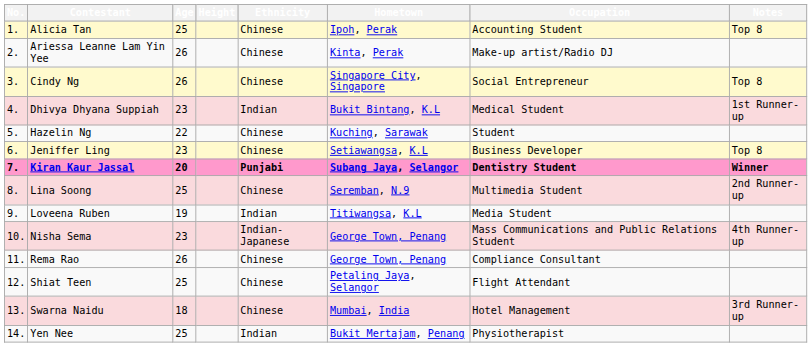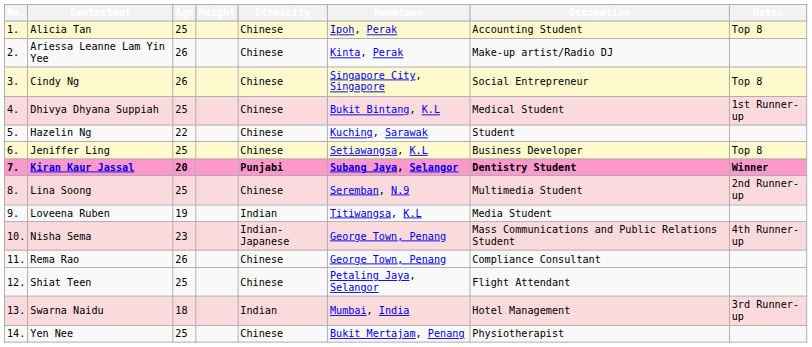 <table class="wikitable sortable" style="font-size: 85%;">
 <tr style="color:#fff; background:gray; text-align:center;">
 <th>No.</th>
 <th>Contestant</th>
 <th>Age</th>
 <th>Height</th>
 <th>Ethnicity</th>
 <th>Hometown</th>
 <th>Occupation</th>
 <th>Notes</th>
 </tr>
 <tr style="background-color:#FFFACD">
 <td>1.</td>
 <td>Alicia Tan</td>
 <td>25</td>
 <td></td>
 <td>Chinese</td>
 <td><a href='#'>Ipoh</a>, <a href='#'>Perak</a></td>
 <td>Accounting Student</td>
 <td>Top 8</td>
 </tr>
 <tr>
 <td>2.</td>
 <td>Ariessa Leanne Lam Yin Yee</td>
 <td>26</td>
 <td></td>
 <td>Chinese</td>
 <td><a href='#'>Kinta</a>, <a href='#'>Perak</a></td>
 <td>Make-up artist/Radio DJ</td>
 <td></td>
 </tr>
 <tr style="background-color:#FFFACD">
 <td>3.</td>
 <td>Cindy Ng</td>
 <td>26</td>
 <td></td>
 <td>Chinese</td>
 <td><a href='#'>Singapore City</a>, <a href='#'>Singapore</a></td>
 <td>Social Entrepreneur</td>
 <td>Top 8</td>
 </tr>
 <tr style="background-color:#FADADD">
 <td>4.</td>
 <td>Dhivya Dhyana Suppiah</td>
-<td>23</td>
+<td>25</td>
 <td></td>
-<td>Indian</td>
+<td>Chinese</td>
 <td><a href='#'>Bukit Bintang</a>, <a href='#'>K.L</a></td>
 <td>Medical Student</td>
 <td>1st Runner-up</td>
 </tr>
 <tr>
 <td>5.</td>
 <td>Hazelin Ng</td>
 <td>22</td>
 <td></td>
 <td>Chinese</td>
 <td><a href='#'>Kuching</a>, <a href='#'>Sarawak</a></td>
 <td>Student</td>
 <td></td>
 </tr>
 <tr style="background-color:#FFFACD">
 <td>6.</td>
 <td>Jeniffer Ling</td>
-<td>23</td>
+<td>25</td>
 <td></td>
 <td>Chinese</td>
 <td><a href='#'>Setiawangsa</a>, <a href='#'>K.L</a></td>
 <td>Business Developer</td>
 <td>Top 8</td>
 </tr>
 <tr style="background-color:#FF99CC; font-weight: bold">
 <td><strong>7.</strong></td>
 <td><strong><a href='#'>Kiran Kaur Jassal</a></strong></td>
 <td><strong>20</strong></td>
 <td><strong></strong></td>
 <td><strong>Punjabi</strong></td>
 <td><strong><a href='#'>Subang Jaya</a>, <a href='#'>Selangor</a></strong></td>
 <td><strong>Dentistry Student</strong></td>
 <td><strong>Winner</strong></td>
 </tr>
 <tr style="background-color:#FADADD">
 <td>8.</td>
 <td>Lina Soong</td>
 <td>25</td>
 <td></td>
 <td>Chinese</td>
 <td><a href='#'>Seremban</a>, <a href='#'>N.9</a></td>
 <td>Multimedia Student</td>
 <td>2nd Runner-up</td>
 </tr>
 <tr>
 <td>9.</td>
 <td>Loveena Ruben</td>
 <td>19</td>
 <td></td>
 <td>Indian</td>
 <td><a href='#'>Titiwangsa</a>, <a href='#'>K.L</a></td>
 <td>Media Student</td>
 <td></td>
 </tr>
 <tr style="background-color:#FADADD">
 <td>10.</td>
 <td>Nisha Sema</td>
 <td>23</td>
 <td></td>
 <td>Indian-Japanese</td>
 <td><a href='#'>George Town, Penang</a></td>
 <td>Mass Communications and Public Relations Student</td>
 <td>4th Runner-up</td>
 </tr>
 <tr>
 <td>11.</td>
 <td>Rema Rao</td>
 <td>26</td>
 <td></td>
 <td>Chinese</td>
 <td><a href='#'>George Town, Penang</a></td>
 <td>Compliance Consultant</td>
 <td></td>
 </tr>
 <tr>
 <td>12.</td>
 <td>Shiat Teen</td>
 <td>25</td>
 <td></td>
 <td>Chinese</td>
 <td><a href='#'>Petaling Jaya</a>, <a href='#'>Selangor</a></td>
 <td>Flight Attendant</td>
 <td></td>
 </tr>
 <tr style="background-color:#FADADD">
 <td>13.</td>
 <td>Swarna Naidu</td>
 <td>18</td>
 <td></td>
-<td>Chinese</td>
+<td>Indian</td>
 <td><a href='#'>Mumbai</a>, <a href='#'>India</a></td>
 <td>Hotel Management</td>
 <td>3rd Runner-up</td>
 </tr>
 <tr>
 <td>14.</td>
 <td>Yen Nee</td>
 <td>25</td>
 <td></td>
-<td>Indian</td>
+<td>Chinese</td>
 <td><a href='#'>Bukit Mertajam</a>, <a href='#'>Penang</a></td>
 <td>Physiotherapist</td>
 <td></td>
 </tr>
 </table>
